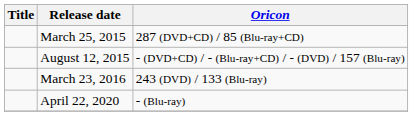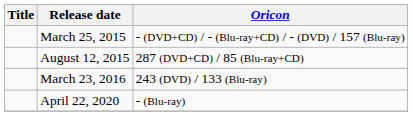 <table class="wikitable">
 <tr>
 <th>Title</th>
 <th>Release date</th>
 <th><em><a href='#'>Oricon</a></em></th>
 </tr>
 <tr>
 <td><em></em></td>
 <td>March 25, 2015</td>
-<td>287 <small>(DVD+CD)</small> / 85 <small>(Blu-ray+CD)</small></td>
+<td>- <small>(DVD+CD)</small> / - <small>(Blu-ray+CD)</small> / - <small>(DVD)</small> / 157 <small>(Blu-ray)</small></td>
 </tr>
 <tr>
 <td><em></em></td>
 <td>August 12, 2015</td>
-<td>- <small>(DVD+CD)</small> / - <small>(Blu-ray+CD)</small> / - <small>(DVD)</small> / 157 <small>(Blu-ray)</small></td>
+<td>287 <small>(DVD+CD)</small> / 85 <small>(Blu-ray+CD)</small></td>
 </tr>
 <tr>
 <td><em></em></td>
 <td>March 23, 2016</td>
 <td>243 <small>(DVD)</small> / 133 <small>(Blu-ray)</small></td>
 </tr>
 <tr>
 <td><em></em></td>
 <td>April 22, 2020</td>
 <td>- <small>(Blu-ray)</small></td>
 </tr>
 <tr>
 </tr>
 </table>
